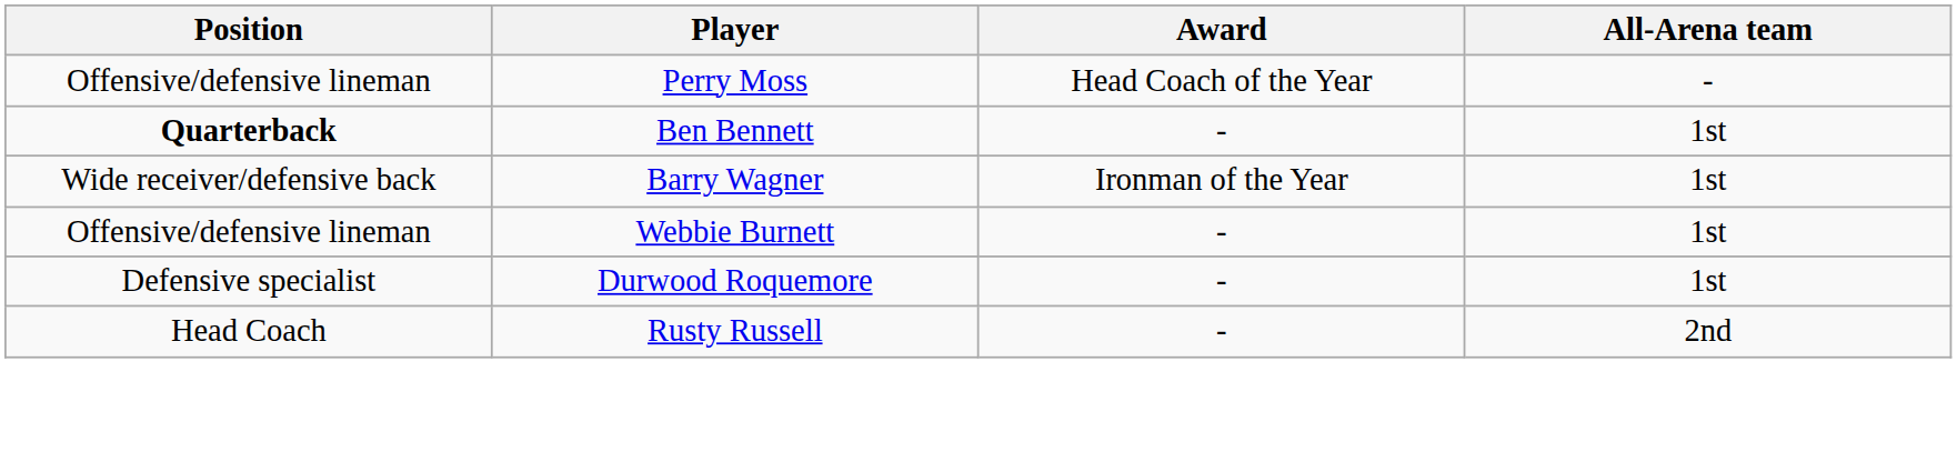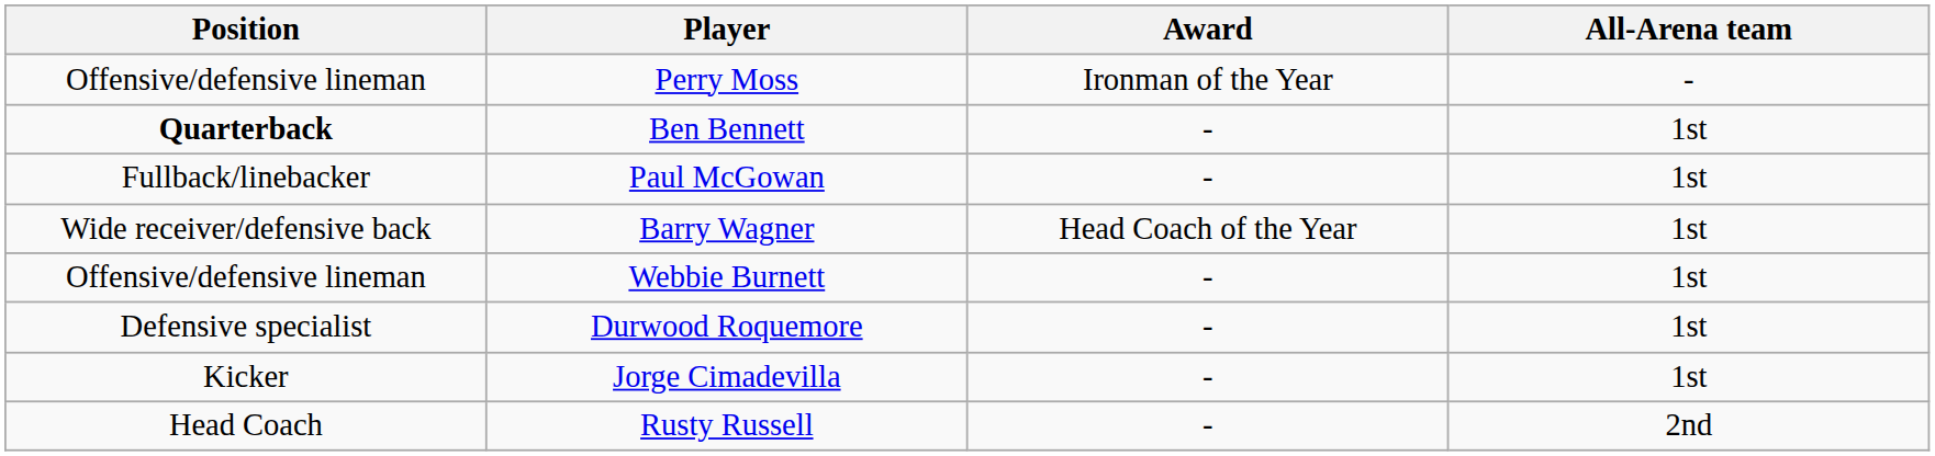 <table class="wikitable sortable">
 <tr>
 <th bgcolor="#DDDDFF" width="20%">Position</th>
 <th bgcolor="#DDDDFF" width="20%">Player</th>
 <th bgcolor="#DDDDFF" width="20%">Award</th>
 <th bgcolor="#DDDDFF" width="20%">All-Arena team</th>
 </tr>
 <tr align="center">
 <td>Offensive/defensive lineman</td>
 <td><a href='#'>Perry Moss</a></td>
-<td>Head Coach of the Year</td>
+<td>Ironman of the Year</td>
 <td>-</td>
 </tr>
 <tr align="center">
 <td><strong>Quarterback</strong></td>
 <td><a href='#'>Ben Bennett</a></td>
 <td>-</td>
 <td>1st</td>
 </tr>
 <tr align="center">
+<td>Fullback/linebacker</td>
+<td><a href='#'>Paul McGowan</a></td>
+<td>-</td>
+<td>1st</td>
+</tr>
+<tr align="center">
 <td>Wide receiver/defensive back</td>
 <td><a href='#'>Barry Wagner</a></td>
-<td>Ironman of the Year</td>
+<td>Head Coach of the Year</td>
 <td>1st</td>
 </tr>
 <tr align="center">
 <td>Offensive/defensive lineman</td>
 <td><a href='#'>Webbie Burnett</a></td>
 <td>-</td>
 <td>1st</td>
 </tr>
 <tr align="center">
 <td>Defensive specialist</td>
 <td><a href='#'>Durwood Roquemore</a></td>
 <td>-</td>
 <td>1st</td>
 </tr>
 <tr align="center">
+<td>Kicker</td>
+<td><a href='#'>Jorge Cimadevilla</a></td>
+<td>-</td>
+<td>1st</td>
+</tr>
+<tr align="center">
 <td>Head Coach</td>
 <td><a href='#'>Rusty Russell</a></td>
 <td>-</td>
 <td>2nd</td>
 </tr>
 </table>
